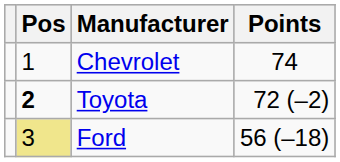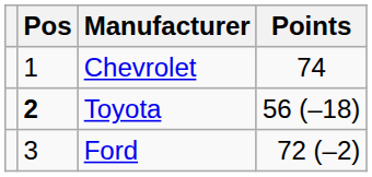 <table class="wikitable" style="font-size: 95%;">
 <tr>
 <th></th>
 <th>Pos</th>
 <th>Manufacturer</th>
 <th>Points</th>
 </tr>
 <tr>
 <td align="left"></td>
 <td>1</td>
 <td><a href='#'>Chevrolet</a></td>
 <td style="text-align:center;">74</td>
 </tr>
 <tr>
 <td align="left"></td>
 <td><strong>2</strong></td>
 <td><a href='#'>Toyota</a></td>
-<td style="text-align:right;">72 (–2)</td>
+<td style="text-align:right;">56 (–18)</td>
 </tr>
 <tr>
 <td align="left"></td>
-<td style="background: khaki;">3</td>
+<td>3</td>
 <td><a href='#'>Ford</a></td>
-<td style="text-align:right;">56 (–18)</td>
+<td style="text-align:right;">72 (–2)</td>
 </tr>
 </table>
